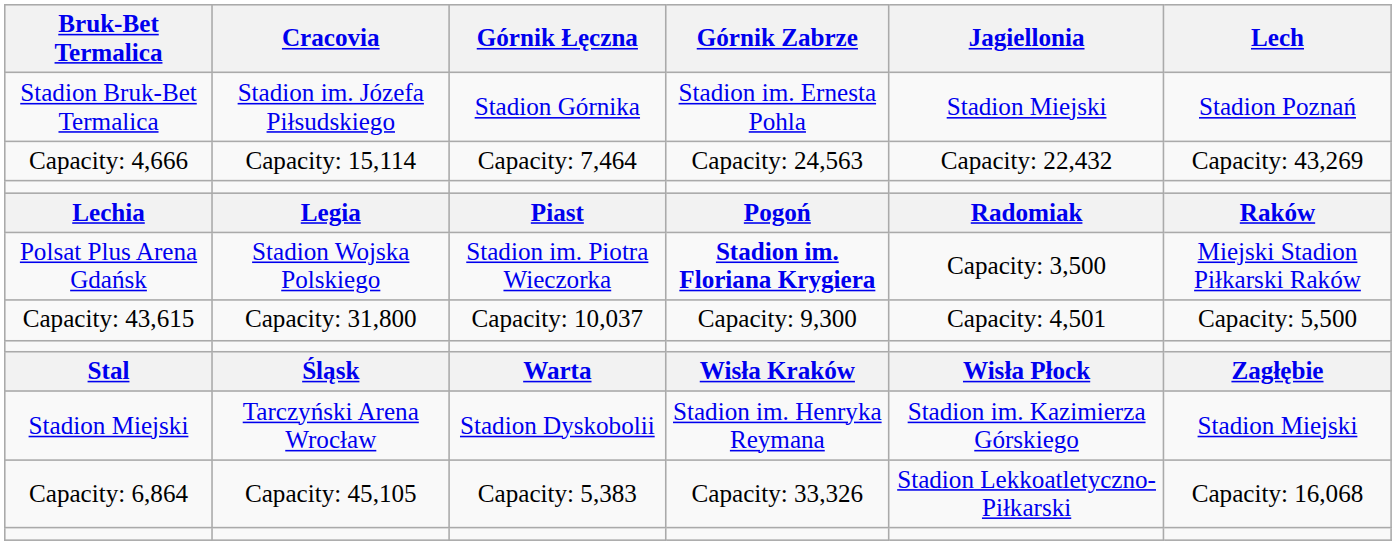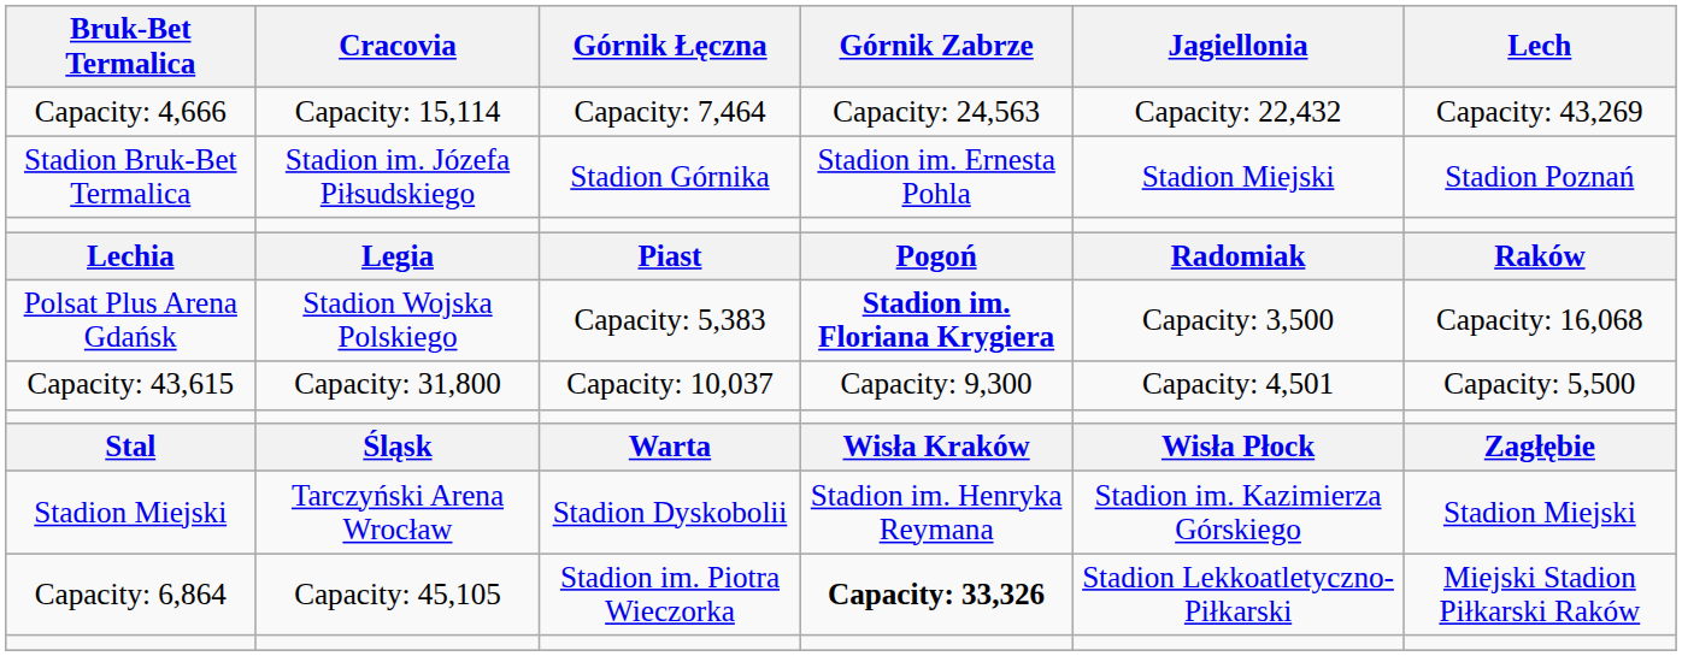 <table class="wikitable" style="text-align:center;margin:1em auto;">
 <tr>
 <th><a href='#'>Bruk-Bet Termalica</a></th>
 <th><a href='#'>Cracovia</a></th>
 <th><a href='#'>Górnik Łęczna</a></th>
 <th><a href='#'>Górnik Zabrze</a></th>
 <th><a href='#'>Jagiellonia</a></th>
 <th><a href='#'>Lech</a></th>
 </tr>
 <tr>
+<td>Capacity: 4,666</td>
+<td>Capacity: 15,114</td>
+<td>Capacity: 7,464</td>
+<td>Capacity: 24,563</td>
+<td>Capacity: 22,432</td>
+<td>Capacity: 43,269</td>
+</tr>
+<tr>
 <td><a href='#'>Stadion Bruk-Bet Termalica</a></td>
 <td><a href='#'>Stadion im. Józefa Piłsudskiego</a></td>
 <td><a href='#'>Stadion Górnika</a></td>
 <td><a href='#'>Stadion im. Ernesta Pohla</a></td>
 <td><a href='#'>Stadion Miejski</a></td>
 <td><a href='#'>Stadion Poznań</a></td>
-</tr>
-<tr>
-<td>Capacity: 4,666</td>
-<td>Capacity: 15,114</td>
-<td>Capacity: 7,464</td>
-<td>Capacity: 24,563</td>
-<td>Capacity: 22,432</td>
-<td>Capacity: 43,269</td>
 </tr>
 <tr>
 <td></td>
 <td></td>
 <td></td>
 <td></td>
 <td></td>
 <td></td>
 </tr>
 <tr>
 <th><a href='#'>Lechia</a></th>
 <th><a href='#'>Legia</a></th>
 <th><a href='#'>Piast</a></th>
 <th><a href='#'>Pogoń</a></th>
 <th><a href='#'>Radomiak</a></th>
 <th><a href='#'>Raków</a></th>
 </tr>
 <tr>
 <td><a href='#'>Polsat Plus Arena Gdańsk</a></td>
 <td><a href='#'>Stadion Wojska Polskiego</a></td>
-<td><a href='#'>Stadion im. Piotra Wieczorka</a></td>
+<td>Capacity: 5,383</td>
 <td><strong><a href='#'>Stadion im. Floriana Krygiera</a></strong></td>
 <td>Capacity: 3,500</td>
-<td><a href='#'>Miejski Stadion Piłkarski Raków</a></td>
+<td>Capacity: 16,068</td>
 </tr>
 <tr>
 <td>Capacity: 43,615</td>
 <td>Capacity: 31,800</td>
 <td>Capacity: 10,037</td>
 <td>Capacity: 9,300</td>
 <td>Capacity: 4,501</td>
 <td>Capacity: 5,500</td>
 </tr>
 <tr>
 <td></td>
 <td></td>
 <td></td>
 <td></td>
 <td></td>
 <td></td>
 </tr>
 <tr>
 <th><a href='#'>Stal</a></th>
 <th><a href='#'>Śląsk</a></th>
 <th><a href='#'>Warta</a></th>
 <th><a href='#'>Wisła Kraków</a></th>
 <th><a href='#'>Wisła Płock</a></th>
 <th><a href='#'>Zagłębie</a></th>
 </tr>
 <tr>
 <td><a href='#'>Stadion Miejski</a></td>
 <td><a href='#'>Tarczyński Arena Wrocław</a></td>
 <td><a href='#'>Stadion Dyskobolii</a></td>
 <td><a href='#'>Stadion im. Henryka Reymana</a></td>
 <td><a href='#'>Stadion im. Kazimierza Górskiego</a></td>
 <td><a href='#'>Stadion Miejski</a></td>
 </tr>
 <tr>
 <td>Capacity: 6,864</td>
 <td>Capacity: 45,105</td>
-<td>Capacity: 5,383</td>
-<td>Capacity: 33,326</td>
+<td><a href='#'>Stadion im. Piotra Wieczorka</a></td>
+<td><strong>Capacity: 33,326</strong></td>
 <td><a href='#'>Stadion Lekkoatletyczno-Piłkarski</a></td>
-<td>Capacity: 16,068</td>
+<td><a href='#'>Miejski Stadion Piłkarski Raków</a></td>
 </tr>
 <tr>
 <td></td>
 <td></td>
 <td></td>
 <td></td>
 <td></td>
 <td></td>
 </tr>
 </table>
